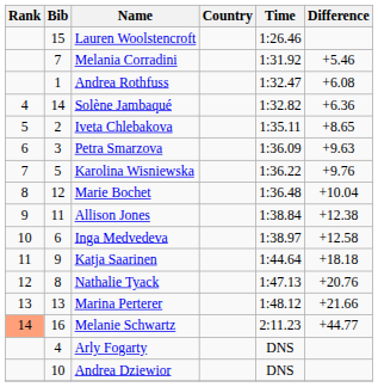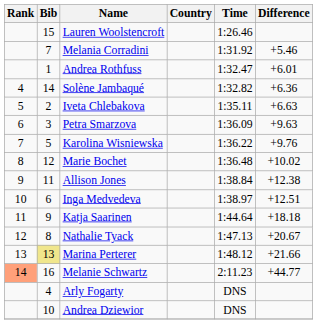 <table class="wikitable sortable" style="text-align:center">
 <tr>
 <th>Rank</th>
 <th>Bib</th>
 <th>Name</th>
 <th>Country</th>
 <th>Time</th>
 <th>Difference</th>
 </tr>
 <tr>
 <td></td>
 <td>15</td>
 <td align=left><a href='#'>Lauren Woolstencroft</a></td>
 <td align=left></td>
 <td>1:26.46</td>
 <td></td>
 </tr>
 <tr>
 <td></td>
 <td>7</td>
 <td align=left><a href='#'>Melania Corradini</a></td>
 <td align=left></td>
 <td>1:31.92</td>
 <td>+5.46</td>
 </tr>
 <tr>
 <td></td>
 <td>1</td>
 <td align=left><a href='#'>Andrea Rothfuss</a></td>
 <td align=left></td>
 <td>1:32.47</td>
-<td>+6.08</td>
+<td>+6.01</td>
 </tr>
 <tr>
 <td>4</td>
 <td>14</td>
 <td align=left><a href='#'>Solène Jambaqué</a></td>
 <td align=left></td>
 <td>1:32.82</td>
 <td>+6.36</td>
 </tr>
 <tr>
 <td>5</td>
 <td>2</td>
 <td align=left><a href='#'>Iveta Chlebakova</a></td>
 <td align=left></td>
 <td>1:35.11</td>
-<td>+8.65</td>
+<td>+6.63</td>
 </tr>
 <tr>
 <td>6</td>
 <td>3</td>
 <td align=left><a href='#'>Petra Smarzova</a></td>
 <td align=left></td>
 <td>1:36.09</td>
 <td>+9.63</td>
 </tr>
 <tr>
 <td>7</td>
 <td>5</td>
 <td align=left><a href='#'>Karolina Wisniewska</a></td>
 <td align=left></td>
 <td>1:36.22</td>
 <td>+9.76</td>
 </tr>
 <tr>
 <td>8</td>
 <td>12</td>
 <td align=left><a href='#'>Marie Bochet</a></td>
 <td align=left></td>
 <td>1:36.48</td>
-<td>+10.04</td>
+<td>+10.02</td>
 </tr>
 <tr>
 <td>9</td>
 <td>11</td>
 <td align=left><a href='#'>Allison Jones</a></td>
 <td align=left></td>
 <td>1:38.84</td>
 <td>+12.38</td>
 </tr>
 <tr>
 <td>10</td>
 <td>6</td>
 <td align=left><a href='#'>Inga Medvedeva</a></td>
 <td align=left></td>
 <td>1:38.97</td>
-<td>+12.58</td>
+<td>+12.51</td>
 </tr>
 <tr>
 <td>11</td>
 <td>9</td>
 <td align=left><a href='#'>Katja Saarinen</a></td>
 <td align=left></td>
 <td>1:44.64</td>
 <td>+18.18</td>
 </tr>
 <tr>
 <td>12</td>
 <td>8</td>
 <td align=left><a href='#'>Nathalie Tyack</a></td>
 <td align=left></td>
 <td>1:47.13</td>
-<td>+20.76</td>
+<td>+20.67</td>
 </tr>
 <tr>
 <td>13</td>
-<td>13</td>
+<td style="background: khaki;">13</td>
 <td align=left><a href='#'>Marina Perterer</a></td>
 <td align=left></td>
 <td>1:48.12</td>
 <td>+21.66</td>
 </tr>
 <tr>
 <td style="background: lightsalmon;">14</td>
 <td>16</td>
 <td align=left><a href='#'>Melanie Schwartz</a></td>
 <td align=left></td>
 <td>2:11.23</td>
 <td>+44.77</td>
 </tr>
 <tr>
 <td></td>
 <td>4</td>
 <td align=left><a href='#'>Arly Fogarty</a></td>
 <td align=left></td>
 <td>DNS</td>
 <td></td>
 </tr>
 <tr>
 <td></td>
 <td>10</td>
 <td align=left><a href='#'>Andrea Dziewior</a></td>
 <td align=left></td>
 <td>DNS</td>
 <td></td>
 </tr>
 <tr>
 </tr>
 </table>
